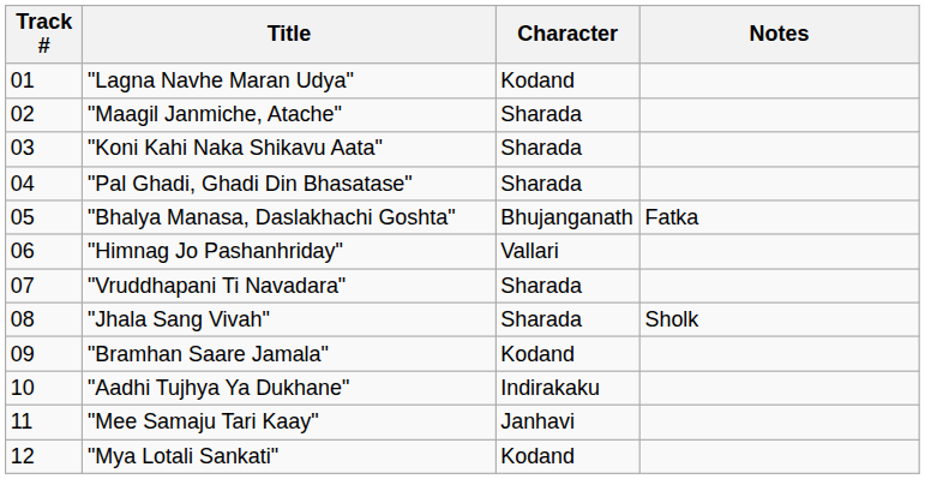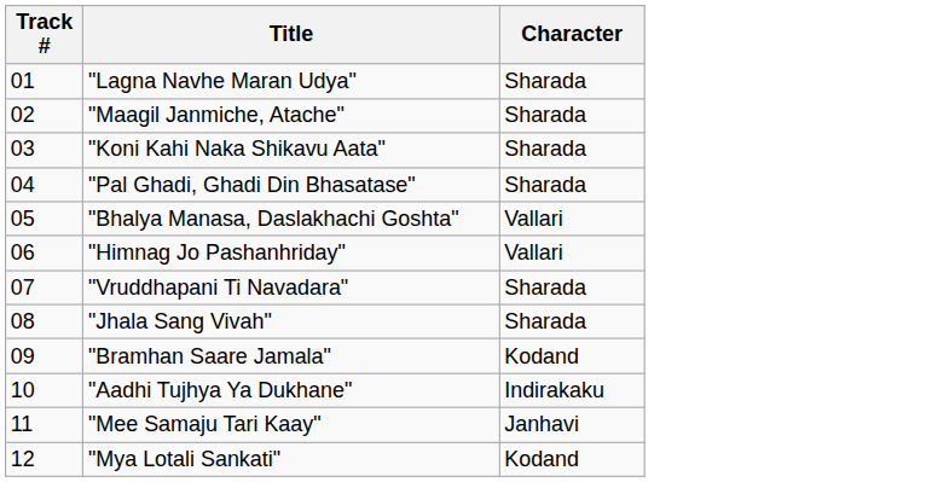 <table class="wikitable sortable">
 <tr>
 <th style="width:50px;">Track #</th>
 <th style="width:300px;">Title</th>
 <th style="width:100px;">Character</th>
-<th style="width:200px;">Notes</th>
 </tr>
 <tr>
 <td>01</td>
 <td>"Lagna Navhe Maran Udya"</td>
-<td>Kodand</td>
-<td></td>
+<td>Sharada</td>
 </tr>
 <tr>
 <td>02</td>
 <td>"Maagil Janmiche, Atache"</td>
 <td>Sharada</td>
-<td></td>
 </tr>
 <tr>
 <td>03</td>
 <td>"Koni Kahi Naka Shikavu Aata"</td>
 <td>Sharada</td>
-<td></td>
 </tr>
 <tr>
 <td>04</td>
 <td>"Pal Ghadi, Ghadi Din Bhasatase"</td>
 <td>Sharada</td>
-<td></td>
 </tr>
 <tr>
 <td>05</td>
 <td>"Bhalya Manasa, Daslakhachi Goshta"</td>
-<td>Bhujanganath</td>
-<td>Fatka</td>
+<td>Vallari</td>
 </tr>
 <tr>
 <td>06</td>
 <td>"Himnag Jo Pashanhriday"</td>
 <td>Vallari</td>
-<td></td>
 </tr>
 <tr>
 <td>07</td>
 <td>"Vruddhapani Ti Navadara"</td>
 <td>Sharada</td>
-<td></td>
 </tr>
 <tr>
 <td>08</td>
 <td>"Jhala Sang Vivah"</td>
 <td>Sharada</td>
-<td>Sholk</td>
 </tr>
 <tr>
 <td>09</td>
 <td>"Bramhan Saare Jamala"</td>
 <td>Kodand</td>
-<td></td>
 </tr>
 <tr>
 <td>10</td>
 <td>"Aadhi Tujhya Ya Dukhane"</td>
 <td>Indirakaku</td>
-<td></td>
 </tr>
 <tr>
 <td>11</td>
 <td>"Mee Samaju Tari Kaay"</td>
 <td>Janhavi</td>
-<td></td>
 </tr>
 <tr>
 <td>12</td>
 <td>"Mya Lotali Sankati"</td>
 <td>Kodand</td>
-<td></td>
 </tr>
 </table>
